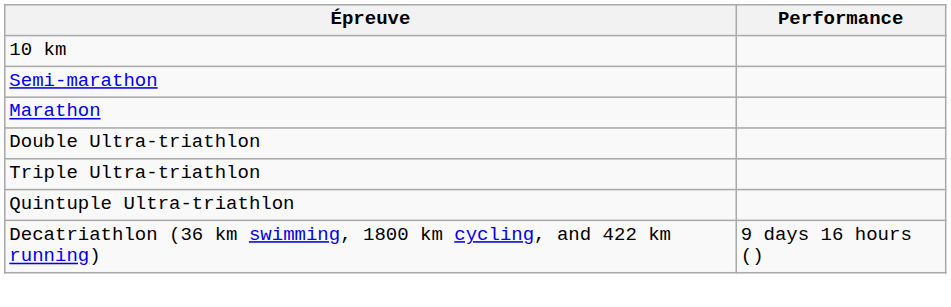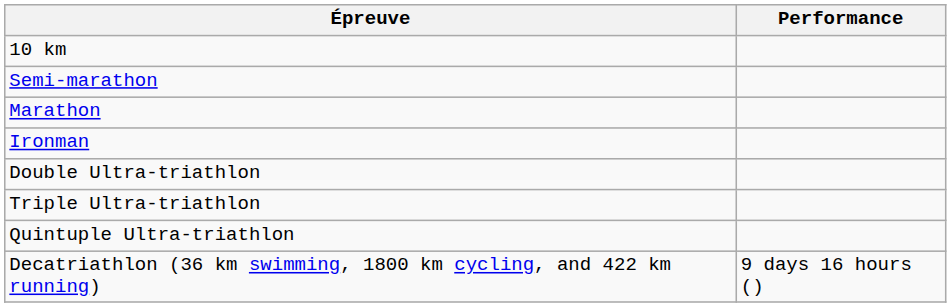 <table class="wikitable" style="border-collapse: collapse; font-size: 95%;" cellspacing="2" cellpadding="1" border="1">
 <tr>
 <th scope="col">Épreuve</th>
 <th scope="col">Performance</th>
 </tr>
 <tr>
 <td>10 km</td>
 <td></td>
 </tr>
 <tr>
 <td><a href='#'>Semi-marathon</a></td>
 <td></td>
 </tr>
 <tr>
 <td><a href='#'>Marathon</a></td>
+<td></td>
+</tr>
+<tr>
+<td><a href='#'>Ironman</a></td>
 <td></td>
 </tr>
 <tr>
 <td>Double Ultra-triathlon</td>
 <td></td>
 </tr>
 <tr>
 <td>Triple Ultra-triathlon</td>
 <td></td>
 </tr>
 <tr>
 <td>Quintuple Ultra-triathlon</td>
 <td></td>
 </tr>
 <tr>
 <td>Decatriathlon (36 km <a href='#'>swimming</a>, 1800 km <a href='#'>cycling</a>, and 422 km <a href='#'>running</a>)</td>
 <td>9 days 16 hours ()</td>
 </tr>
 </table>
